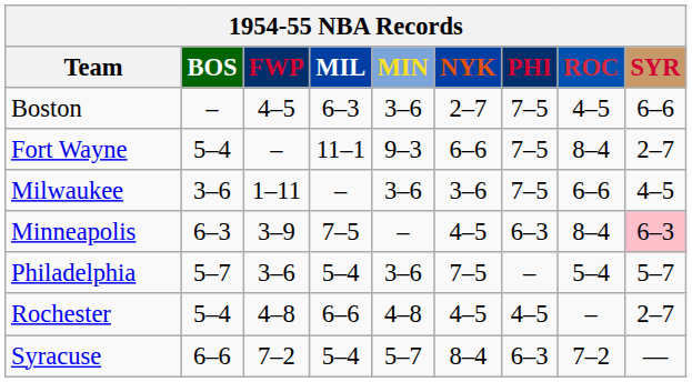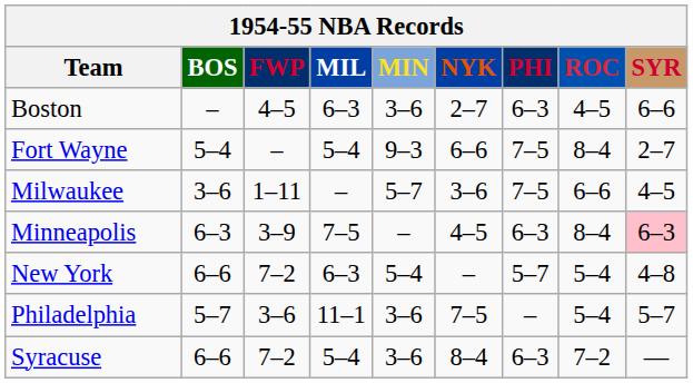 <table class="wikitable" style="font-size:95%; text-align:center;">
 <tr>
 <th colspan=9>1954-55 NBA Records</th>
 </tr>
 <tr>
 <th width=100>Team</th>
 <th style="background:#006400;color:#FFFFFF;width=35">BOS</th>
 <th style="background:#012F6B;color:#D40032;width=35">FWP</th>
 <th style="background:#003EA4;color:#FFFFFF;width=35">MIL</th>
 <th style="background:#7BA4DB;color:#FBE122;width=35">MIN</th>
 <th style="background:#003EA4;color:#E45206;width=35">NYK</th>
 <th style="background:#012F6B;color:#D50033;width=35">PHI</th>
 <th style="background:#0050B0;color:#D82A3C;width=35">ROC</th>
 <th style="background:#C79968;color:#D20032;width=35">SYR</th>
 </tr>
 <tr>
 <td style="text-align:left;">Boston</td>
 <td>–</td>
 <td>4–5</td>
 <td>6–3</td>
 <td>3–6</td>
 <td>2–7</td>
-<td>7–5</td>
+<td>6–3</td>
 <td>4–5</td>
 <td>6–6</td>
 </tr>
 <tr>
 <td style="text-align:left;"><a href='#'>Fort Wayne</a></td>
 <td>5–4</td>
 <td>–</td>
-<td>11–1</td>
+<td>5–4</td>
 <td>9–3</td>
 <td>6–6</td>
 <td>7–5</td>
 <td>8–4</td>
 <td>2–7</td>
 </tr>
 <tr>
 <td style="text-align:left;"><a href='#'>Milwaukee</a></td>
 <td>3–6</td>
 <td>1–11</td>
 <td>–</td>
-<td>3–6</td>
+<td>5–7</td>
 <td>3–6</td>
 <td>7–5</td>
 <td>6–6</td>
 <td>4–5</td>
 </tr>
 <tr>
 <td style="text-align:left;"><a href='#'>Minneapolis</a></td>
 <td>6–3</td>
 <td>3–9</td>
 <td>7–5</td>
 <td>–</td>
 <td>4–5</td>
 <td>6–3</td>
 <td>8–4</td>
 <td style="background: pink;">6–3</td>
 </tr>
 <tr>
+<td style="text-align:left;"><a href='#'>New York</a></td>
+<td>6–6</td>
+<td>7–2</td>
+<td>6–3</td>
+<td>5–4</td>
+<td>–</td>
+<td>5–7</td>
+<td>5–4</td>
+<td>4–8</td>
+</tr>
+<tr>
 <td style="text-align:left;"><a href='#'>Philadelphia</a></td>
 <td>5–7</td>
 <td>3–6</td>
-<td>5–4</td>
+<td>11–1</td>
 <td>3–6</td>
 <td>7–5</td>
 <td>–</td>
 <td>5–4</td>
 <td>5–7</td>
 </tr>
 <tr>
-<td style="text-align:left;"><a href='#'>Rochester</a></td>
-<td>5–4</td>
-<td>4–8</td>
-<td>6–6</td>
-<td>4–8</td>
-<td>4–5</td>
-<td>4–5</td>
-<td>–</td>
-<td>2–7</td>
-</tr>
-<tr>
 <td style="text-align:left;"><a href='#'>Syracuse</a></td>
 <td>6–6</td>
 <td>7–2</td>
 <td>5–4</td>
-<td>5–7</td>
+<td>3–6</td>
 <td>8–4</td>
 <td>6–3</td>
 <td>7–2</td>
 <td>—</td>
 </tr>
 </table>
